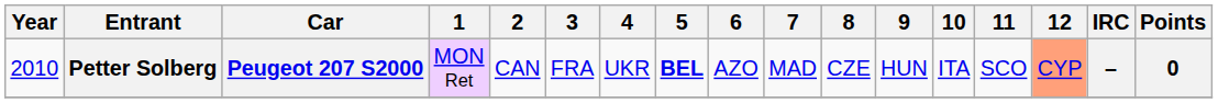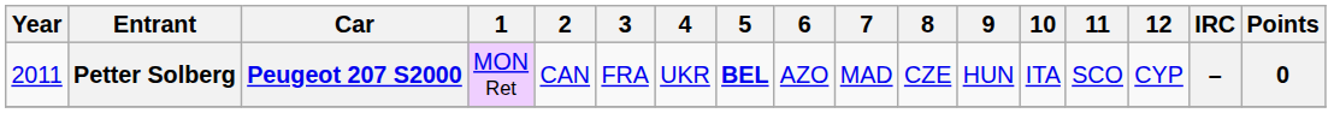 <table class="wikitable" style="text-align:center; font-size:85%;">
 <tr>
 <th>Year</th>
 <th>Entrant</th>
 <th>Car</th>
 <th>1</th>
 <th>2</th>
 <th>3</th>
 <th>4</th>
 <th>5</th>
 <th>6</th>
 <th>7</th>
 <th>8</th>
 <th>9</th>
 <th>10</th>
 <th>11</th>
 <th>12</th>
 <th>IRC</th>
 <th>Points</th>
 </tr>
 <tr>
-<td><a href='#'>2010</a></td>
+<td><a href='#'>2011</a></td>
 <th nowrap>Petter Solberg</th>
 <th nowrap><a href='#'>Peugeot 207 S2000</a></th>
 <td style="background:#EFCFFF;"><a href='#'>MON</a><br><small>Ret</small></td>
 <td><a href='#'>CAN</a></td>
 <td><a href='#'>FRA</a></td>
 <td><a href='#'>UKR</a></td>
 <td><strong><a href='#'>BEL</a></strong></td>
 <td><a href='#'>AZO</a></td>
 <td><a href='#'>MAD</a></td>
 <td><a href='#'>CZE</a></td>
 <td><a href='#'>HUN</a></td>
 <td><a href='#'>ITA</a></td>
 <td><a href='#'>SCO</a></td>
-<td style="background: lightsalmon;"><a href='#'>CYP</a></td>
+<td><a href='#'>CYP</a></td>
 <th>–</th>
 <th>0</th>
 </tr>
 <tr>
 </tr>
 </table>
